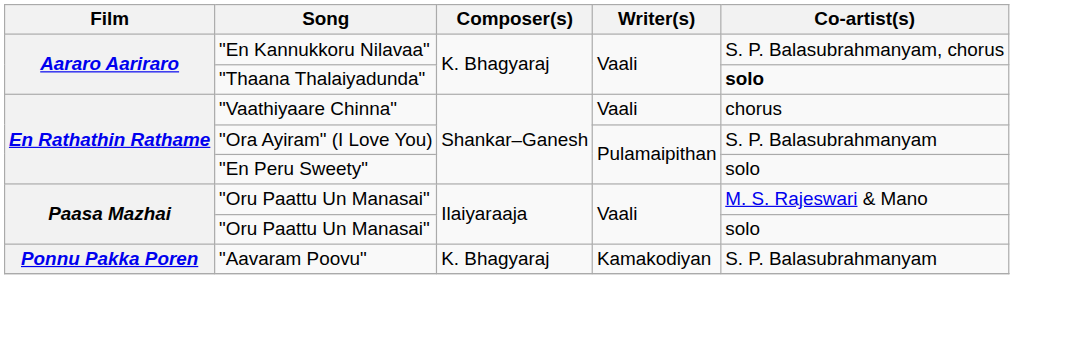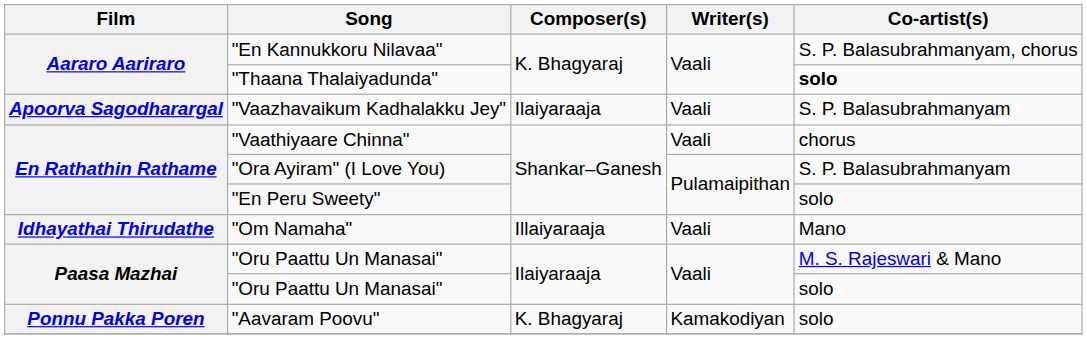 <table class="wikitable">
 <tr>
 <th>Film</th>
 <th>Song</th>
 <th>Composer(s)</th>
 <th>Writer(s)</th>
 <th>Co-artist(s)</th>
 </tr>
 <tr>
 <th Rowspan=2><em><a href='#'>Aararo Aariraro</a></em></th>
 <td>"En Kannukkoru Nilavaa"</td>
 <td Rowspan=2>K. Bhagyaraj</td>
 <td rowspan=2>Vaali</td>
 <td>S. P. Balasubrahmanyam, chorus</td>
 </tr>
 <tr>
 <td>"Thaana Thalaiyadunda"</td>
 <td><strong>solo</strong></td>
 </tr>
 <tr>
+<th><em><a href='#'>Apoorva Sagodharargal</a></em></th>
+<td>"Vaazhavaikum Kadhalakku Jey"</td>
+<td>Ilaiyaraaja</td>
+<td>Vaali</td>
+<td>S. P. Balasubrahmanyam</td>
+</tr>
+<tr>
 <th rowspan=3><em><a href='#'>En Rathathin Rathame</a></em></th>
 <td>"Vaathiyaare Chinna"</td>
 <td Rowspan=3>Shankar–Ganesh</td>
 <td>Vaali</td>
 <td>chorus</td>
 </tr>
 <tr>
 <td>"Ora Ayiram" (I Love You)</td>
 <td rowspan=2>Pulamaipithan</td>
 <td>S. P. Balasubrahmanyam</td>
 </tr>
 <tr>
 <td>"En Peru Sweety"</td>
 <td>solo</td>
+</tr>
+<tr>
+<th scope="row"><em><a href='#'>Idhayathai Thirudathe</a></em></th>
+<td>"Om Namaha"</td>
+<td>Illaiyaraaja</td>
+<td>Vaali</td>
+<td>Mano</td>
 </tr>
 <tr>
 <th rowspan=2><em>Paasa Mazhai</em></th>
 <td>"Oru Paattu Un Manasai"</td>
 <td rowspan=2>Ilaiyaraaja</td>
 <td rowspan=2>Vaali</td>
 <td><a href='#'>M. S. Rajeswari</a> & Mano</td>
 </tr>
 <tr>
 <td>"Oru Paattu Un Manasai"</td>
 <td>solo</td>
 </tr>
 <tr>
 <th><em><a href='#'>Ponnu Pakka Poren</a></em></th>
 <td>"Aavaram Poovu"</td>
 <td>K. Bhagyaraj</td>
 <td>Kamakodiyan</td>
-<td>S. P. Balasubrahmanyam</td>
+<td>solo</td>
 </tr>
 <tr>
 </tr>
 </table>
